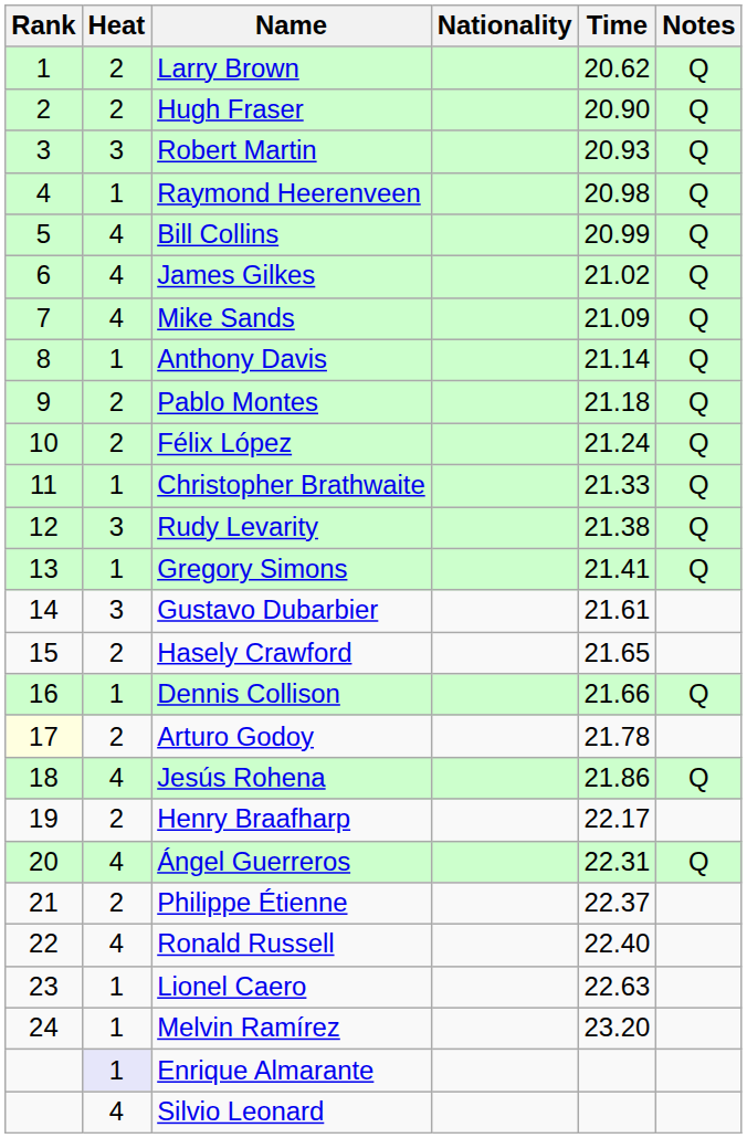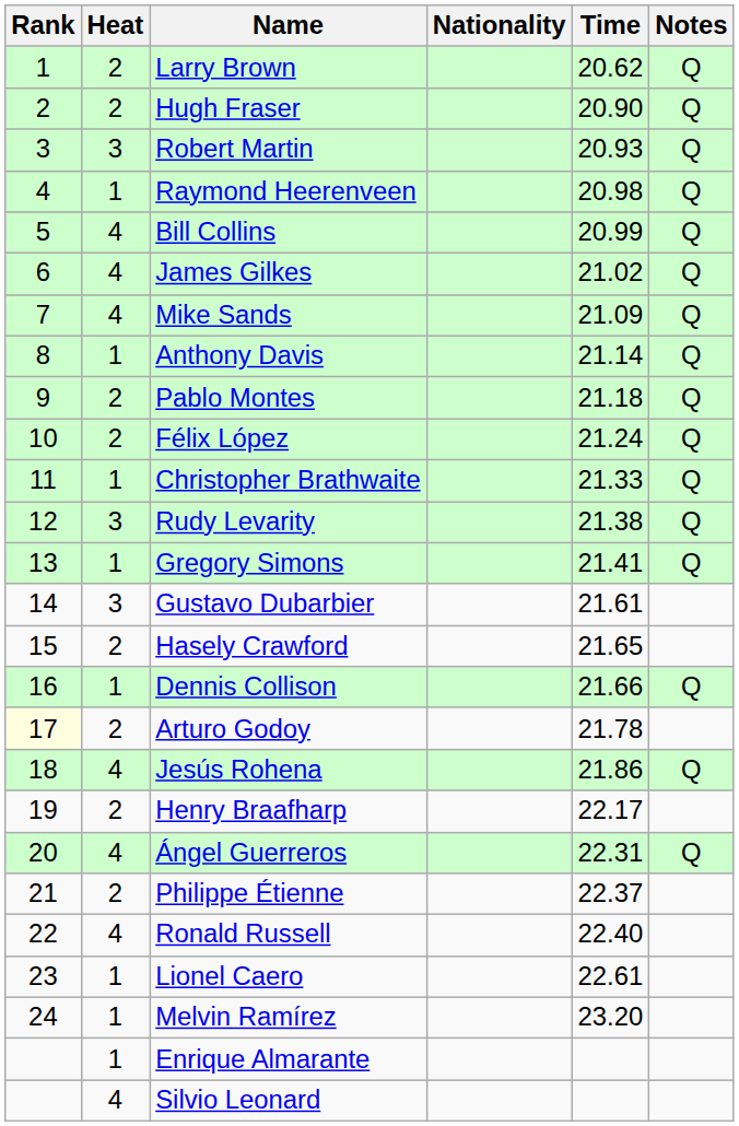 <table class="wikitable sortable" style="text-align:center">
 <tr>
 <th>Rank</th>
 <th>Heat</th>
 <th>Name</th>
 <th>Nationality</th>
 <th>Time</th>
 <th>Notes</th>
 </tr>
 <tr bgcolor=ccffcc>
 <td>1</td>
 <td>2</td>
 <td align=left><a href='#'>Larry Brown</a></td>
 <td align=left></td>
 <td>20.62</td>
 <td>Q</td>
 </tr>
 <tr bgcolor=ccffcc>
 <td>2</td>
 <td>2</td>
 <td align=left><a href='#'>Hugh Fraser</a></td>
 <td align=left></td>
 <td>20.90</td>
 <td>Q</td>
 </tr>
 <tr bgcolor=ccffcc>
 <td>3</td>
 <td>3</td>
 <td align=left><a href='#'>Robert Martin</a></td>
 <td align=left></td>
 <td>20.93</td>
 <td>Q</td>
 </tr>
 <tr bgcolor=ccffcc>
 <td>4</td>
 <td>1</td>
 <td align=left><a href='#'>Raymond Heerenveen</a></td>
 <td align=left></td>
 <td>20.98</td>
 <td>Q</td>
 </tr>
 <tr bgcolor=ccffcc>
 <td>5</td>
 <td>4</td>
 <td align=left><a href='#'>Bill Collins</a></td>
 <td align=left></td>
 <td>20.99</td>
 <td>Q</td>
 </tr>
 <tr bgcolor=ccffcc>
 <td>6</td>
 <td>4</td>
 <td align=left><a href='#'>James Gilkes</a></td>
 <td align=left></td>
 <td>21.02</td>
 <td>Q</td>
 </tr>
 <tr bgcolor=ccffcc>
 <td>7</td>
 <td>4</td>
 <td align=left><a href='#'>Mike Sands</a></td>
 <td align=left></td>
 <td>21.09</td>
 <td>Q</td>
 </tr>
 <tr bgcolor=ccffcc>
 <td>8</td>
 <td>1</td>
 <td align=left><a href='#'>Anthony Davis</a></td>
 <td align=left></td>
 <td>21.14</td>
 <td>Q</td>
 </tr>
 <tr bgcolor=ccffcc>
 <td>9</td>
 <td>2</td>
 <td align=left><a href='#'>Pablo Montes</a></td>
 <td align=left></td>
 <td>21.18</td>
 <td>Q</td>
 </tr>
 <tr bgcolor=ccffcc>
 <td>10</td>
 <td>2</td>
 <td align=left><a href='#'>Félix López</a></td>
 <td align=left></td>
 <td>21.24</td>
 <td>Q</td>
 </tr>
 <tr bgcolor=ccffcc>
 <td>11</td>
 <td>1</td>
 <td align=left><a href='#'>Christopher Brathwaite</a></td>
 <td align=left></td>
 <td>21.33</td>
 <td>Q</td>
 </tr>
 <tr bgcolor=ccffcc>
 <td>12</td>
 <td>3</td>
 <td align=left><a href='#'>Rudy Levarity</a></td>
 <td align=left></td>
 <td>21.38</td>
 <td>Q</td>
 </tr>
 <tr bgcolor=ccffcc>
 <td>13</td>
 <td>1</td>
 <td align=left><a href='#'>Gregory Simons</a></td>
 <td align=left></td>
 <td>21.41</td>
 <td>Q</td>
 </tr>
 <tr>
 <td>14</td>
 <td>3</td>
 <td align=left><a href='#'>Gustavo Dubarbier</a></td>
 <td align=left></td>
 <td>21.61</td>
 <td></td>
 </tr>
 <tr>
 <td>15</td>
 <td>2</td>
 <td align=left><a href='#'>Hasely Crawford</a></td>
 <td align=left></td>
 <td>21.65</td>
 <td></td>
 </tr>
 <tr bgcolor=ccffcc>
 <td>16</td>
 <td>1</td>
 <td align=left><a href='#'>Dennis Collison</a></td>
 <td align=left></td>
 <td>21.66</td>
 <td>Q</td>
 </tr>
 <tr>
 <td style="background: lightyellow;">17</td>
 <td>2</td>
 <td align=left><a href='#'>Arturo Godoy</a></td>
 <td align=left></td>
 <td>21.78</td>
 <td></td>
 </tr>
 <tr bgcolor=ccffcc>
 <td>18</td>
 <td>4</td>
 <td align=left><a href='#'>Jesús Rohena</a></td>
 <td align=left></td>
 <td>21.86</td>
 <td>Q</td>
 </tr>
 <tr>
 <td>19</td>
 <td>2</td>
 <td align=left><a href='#'>Henry Braafharp</a></td>
 <td align=left></td>
 <td>22.17</td>
 <td></td>
 </tr>
 <tr bgcolor=ccffcc>
 <td>20</td>
 <td>4</td>
 <td align=left><a href='#'>Ángel Guerreros</a></td>
 <td align=left></td>
 <td>22.31</td>
 <td>Q</td>
 </tr>
 <tr>
 <td>21</td>
 <td>2</td>
 <td align=left><a href='#'>Philippe Étienne</a></td>
 <td align=left></td>
 <td>22.37</td>
 <td></td>
 </tr>
 <tr>
 <td>22</td>
 <td>4</td>
 <td align=left><a href='#'>Ronald Russell</a></td>
 <td align=left></td>
 <td>22.40</td>
 <td></td>
 </tr>
 <tr>
 <td>23</td>
 <td>1</td>
 <td align=left><a href='#'>Lionel Caero</a></td>
 <td align=left></td>
-<td>22.63</td>
+<td>22.61</td>
 <td></td>
 </tr>
 <tr>
 <td>24</td>
 <td>1</td>
 <td align=left><a href='#'>Melvin Ramírez</a></td>
 <td align=left></td>
 <td>23.20</td>
 <td></td>
 </tr>
 <tr>
 <td></td>
-<td style="background: lavender;">1</td>
+<td>1</td>
 <td align=left><a href='#'>Enrique Almarante</a></td>
 <td align=left></td>
 <td></td>
 <td></td>
 </tr>
 <tr>
 <td></td>
 <td>4</td>
 <td align=left><a href='#'>Silvio Leonard</a></td>
 <td align=left></td>
 <td></td>
 <td></td>
 </tr>
 </table>
